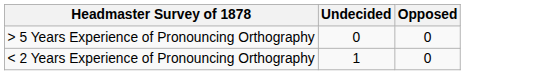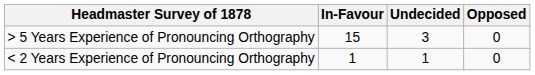 <table class="wikitable" style="text-align: center;">
 <tr>
 <th>Headmaster Survey of 1878</th>
+<th>In-Favour</th>
 <th>Undecided</th>
 <th>Opposed</th>
 </tr>
 <tr>
 <td>> 5 Years Experience of Pronouncing Orthography</td>
-<td>0</td>
+<td>15</td>
+<td>3</td>
 <td>0</td>
 </tr>
 <tr>
 <td>< 2 Years Experience of Pronouncing Orthography</td>
 <td>1</td>
+<td>1</td>
 <td>0</td>
 </tr>
 </table>
